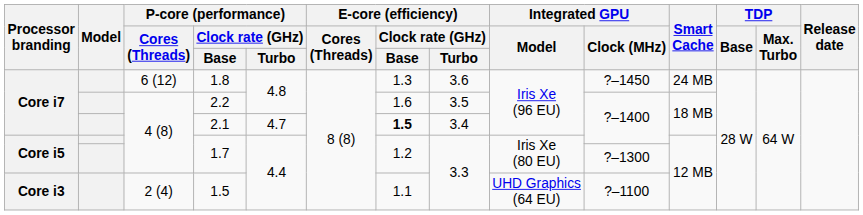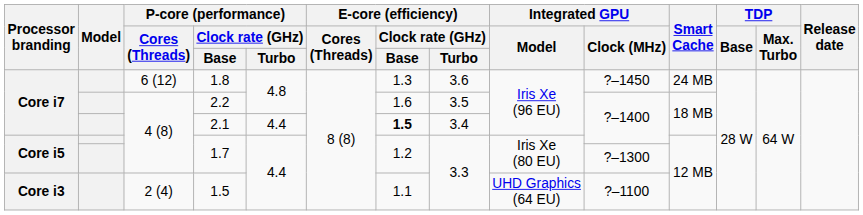 <table class="wikitable sortable nowrap" style="text-align: center;">
 <tr>
 <th class="unsortable" rowspan="3">Processor<br>branding</th>
 <th rowspan="3">Model</th>
 <th colspan="3">P-core (performance)</th>
 <th colspan="3">E-core (efficiency)</th>
 <th colspan="2">Integrated <a href='#'>GPU</a></th>
 <th class="unsortable" rowspan="3"><a href='#'>Smart<br>Cache</a></th>
 <th colspan="2"><a href='#'>TDP</a></th>
 <th rowspan="3">Release<br>date</th>
 </tr>
 <tr>
 <th class="unsortable" rowspan="2"><a href='#'>Cores</a><br>(<a href='#'>Threads</a>)</th>
 <th colspan="2"><a href='#'>Clock rate</a> (GHz)</th>
 <th class="unsortable" rowspan="2">Cores<br>(Threads)</th>
 <th colspan="2">Clock rate (GHz)</th>
 <th class="unsortable" rowspan="2">Model</th>
 <th class="unsortable" rowspan="2">Clock (MHz)</th>
 <th rowspan="2">Base</th>
 <th class="unsortable" rowspan="2">Max.<br>Turbo</th>
 </tr>
 <tr>
 <th class="unsortable">Base</th>
 <th class="unsortable">Turbo</th>
 <th class="unsortable">Base</th>
 <th class="unsortable">Turbo</th>
 </tr>
 <tr>
 <th rowspan="3">Core i7</th>
 <th style="text-align:left;" data-sort-value="sku6"></th>
 <td>6 (12)</td>
 <td>1.8</td>
 <td rowspan="2">4.8</td>
 <td rowspan="6">8 (8)</td>
 <td>1.3</td>
 <td>3.6</td>
 <td rowspan="3"><a href='#'>Iris Xe</a><br>(96 EU)</td>
 <td>?–1450</td>
 <td>24 MB</td>
 <td rowspan="6">28 W</td>
 <td rowspan="6">64 W</td>
 <td rowspan="6"></td>
 </tr>
 <tr>
 <th style="text-align:left;" data-sort-value="sku5"></th>
 <td rowspan="4">4 (8)</td>
 <td>2.2</td>
 <td>1.6</td>
 <td>3.5</td>
 <td rowspan="3">?–1400</td>
 <td rowspan="2">18 MB</td>
 </tr>
 <tr>
 <th style="text-align:left;" data-sort-value="sku4"></th>
 <td>2.1</td>
-<td>4.7</td>
+<td>4.4</td>
 <td><strong>1.5</strong></td>
 <td>3.4</td>
 </tr>
 <tr>
 <th rowspan="2">Core i5</th>
 <th style="text-align:left;" data-sort-value="sku3"></th>
 <td rowspan="2">1.7</td>
 <td rowspan="3">4.4</td>
 <td rowspan="2">1.2</td>
 <td rowspan="3">3.3</td>
 <td rowspan="2">Iris Xe<br>(80 EU)</td>
 <td rowspan="3">12 MB</td>
 </tr>
 <tr>
 <th style="text-align:left;" data-sort-value="sku2"></th>
 <td>?–1300</td>
 </tr>
 <tr>
 <th>Core i3</th>
 <th style="text-align:left;" data-sort-value="sku1"></th>
 <td>2 (4)</td>
 <td>1.5</td>
 <td>1.1</td>
 <td><a href='#'>UHD Graphics</a><br>(64 EU)</td>
 <td>?–1100</td>
 </tr>
 </table>
